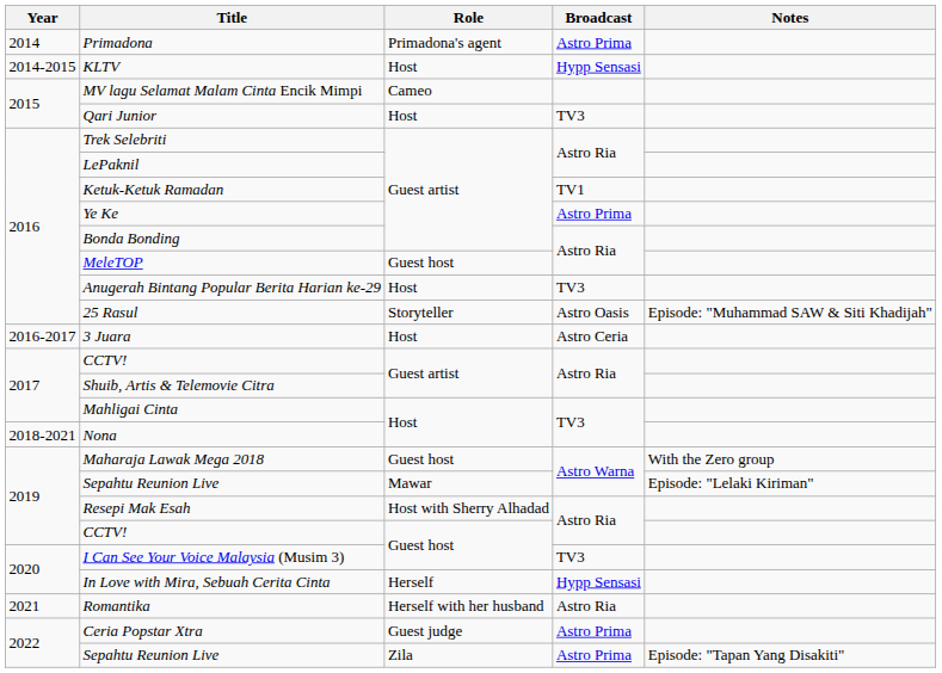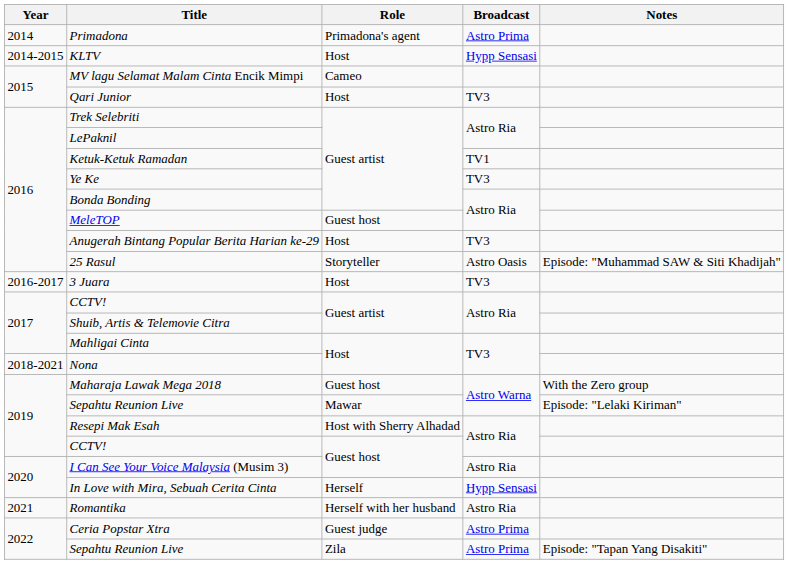 <table class="wikitable">
 <tr>
 <th>Year</th>
 <th>Title</th>
 <th>Role</th>
 <th>Broadcast</th>
 <th>Notes</th>
 </tr>
 <tr>
 <td>2014</td>
 <td><em>Primadona</em></td>
 <td>Primadona's agent</td>
 <td><a href='#'>Astro Prima</a></td>
 <td></td>
 </tr>
 <tr>
 <td>2014-2015</td>
 <td><em>KLTV</em></td>
 <td>Host</td>
 <td><a href='#'>Hypp Sensasi</a></td>
 <td></td>
 </tr>
 <tr>
 <td rowspan="2">2015</td>
 <td><em>MV lagu</em> <em>Selamat Malam Cinta</em> Encik Mimpi</td>
 <td>Cameo</td>
 <td></td>
 <td></td>
 </tr>
 <tr>
 <td><em>Qari Junior</em></td>
 <td>Host</td>
 <td>TV3</td>
 <td></td>
 </tr>
 <tr>
 <td rowspan="8">2016</td>
 <td><em>Trek Selebriti</em></td>
 <td rowspan="5">Guest artist</td>
 <td rowspan="2">Astro Ria</td>
 <td></td>
 </tr>
 <tr>
 <td><em>LePaknil</em></td>
 <td></td>
 </tr>
 <tr>
 <td><em>Ketuk-Ketuk Ramadan</em></td>
 <td>TV1</td>
 <td></td>
 </tr>
 <tr>
 <td><em>Ye Ke</em></td>
-<td><a href='#'>Astro Prima</a></td>
+<td>TV3</td>
 <td></td>
 </tr>
 <tr>
 <td><em>Bonda Bonding</em></td>
 <td rowspan="2">Astro Ria</td>
 <td></td>
 </tr>
 <tr>
 <td><em><a href='#'>MeleTOP</a></em></td>
 <td>Guest host</td>
 <td></td>
 </tr>
 <tr>
 <td><em>Anugerah Bintang Popular Berita Harian ke-29</em></td>
 <td>Host</td>
 <td>TV3</td>
 <td></td>
 </tr>
 <tr>
 <td><em>25 Rasul</em></td>
 <td>Storyteller</td>
 <td>Astro Oasis</td>
 <td>Episode: "Muhammad SAW & Siti Khadijah"</td>
 </tr>
 <tr>
 <td>2016-2017</td>
 <td><em>3 Juara</em></td>
 <td>Host</td>
-<td>Astro Ceria</td>
+<td>TV3</td>
 <td></td>
 </tr>
 <tr>
 <td rowspan="3">2017</td>
 <td><em>CCTV!</em></td>
 <td rowspan="2">Guest artist</td>
 <td rowspan="2">Astro Ria</td>
 <td></td>
 </tr>
 <tr>
 <td><em>Shuib, Artis & Telemovie Citra</em></td>
 <td></td>
 </tr>
 <tr>
 <td><em>Mahligai Cinta</em></td>
 <td rowspan="2">Host</td>
 <td rowspan="2">TV3</td>
 <td></td>
 </tr>
 <tr>
 <td>2018-2021</td>
 <td><em>Nona</em></td>
 <td></td>
 </tr>
 <tr>
 <td rowspan="4">2019</td>
 <td><em>Maharaja Lawak Mega 2018</em></td>
 <td>Guest host</td>
 <td rowspan="2"><a href='#'>Astro Warna</a></td>
 <td>With the Zero group</td>
 </tr>
 <tr>
 <td><em>Sepahtu Reunion Live</em></td>
 <td>Mawar</td>
 <td>Episode: "Lelaki Kiriman"</td>
 </tr>
 <tr>
 <td><em>Resepi Mak Esah</em></td>
 <td>Host with Sherry Alhadad</td>
 <td rowspan="2">Astro Ria</td>
 <td></td>
 </tr>
 <tr>
 <td><em>CCTV!</em></td>
 <td rowspan="2">Guest host</td>
 <td></td>
 </tr>
 <tr>
 <td rowspan="2">2020</td>
 <td><em><a href='#'>I Can See Your Voice Malaysia</a></em> (Musim 3)</td>
-<td>TV3</td>
+<td>Astro Ria</td>
 <td></td>
 </tr>
 <tr>
 <td><em>In Love with Mira, Sebuah Cerita Cinta</em></td>
 <td>Herself</td>
 <td><a href='#'>Hypp Sensasi</a></td>
 <td></td>
 </tr>
 <tr>
 <td>2021</td>
 <td><em>Romantika</em></td>
 <td>Herself with her husband</td>
 <td>Astro Ria</td>
 <td></td>
 </tr>
 <tr>
 <td rowspan="2">2022</td>
 <td><em>Ceria Popstar Xtra</em></td>
 <td>Guest judge</td>
 <td><a href='#'>Astro Prima</a></td>
 <td></td>
 </tr>
 <tr>
 <td><em>Sepahtu Reunion Live</em></td>
 <td>Zila</td>
 <td><a href='#'>Astro Prima</a></td>
 <td>Episode: "Tapan Yang Disakiti"</td>
 </tr>
 </table>
